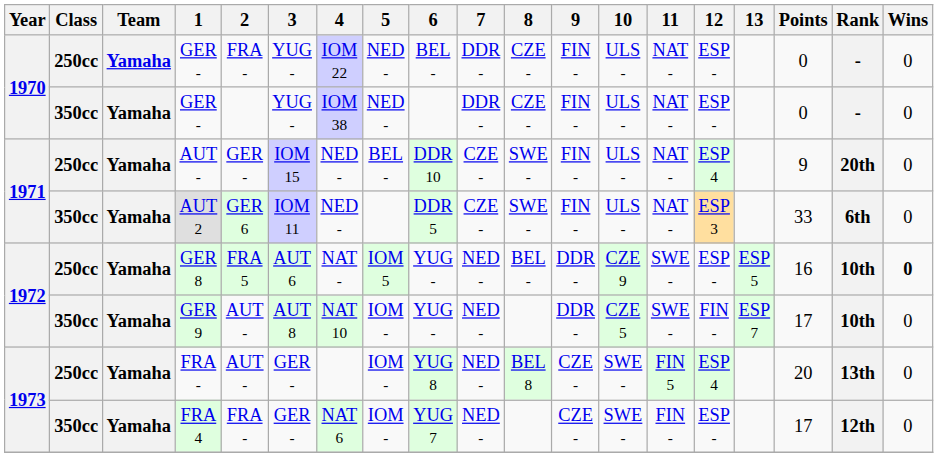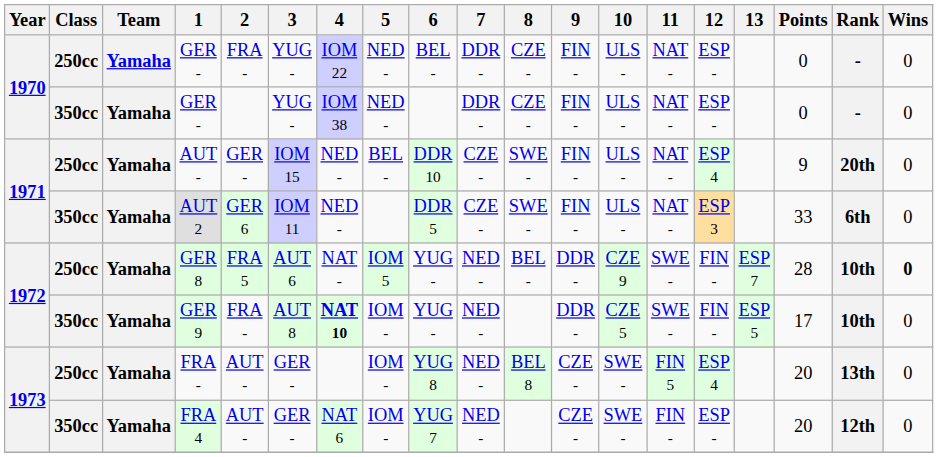 <table class="wikitable" style="text-align:center; font-size:95%">
 <tr>
 <th>Year</th>
 <th>Class</th>
 <th>Team</th>
 <th>1</th>
 <th>2</th>
 <th>3</th>
 <th>4</th>
 <th>5</th>
 <th>6</th>
 <th>7</th>
 <th>8</th>
 <th>9</th>
 <th>10</th>
 <th>11</th>
 <th>12</th>
 <th>13</th>
 <th>Points</th>
 <th>Rank</th>
 <th>Wins</th>
 </tr>
 <tr>
 <th rowspan=2><a href='#'>1970</a></th>
 <th>250cc</th>
 <th><a href='#'>Yamaha</a></th>
 <td><a href='#'>GER</a><br><small>-</small></td>
 <td><a href='#'>FRA</a><br><small>-</small></td>
 <td><a href='#'>YUG</a><br><small>-</small></td>
 <td style="background:#CFCFFF;"><a href='#'>IOM</a><br><small>22</small></td>
 <td><a href='#'>NED</a><br><small>-</small></td>
 <td><a href='#'>BEL</a><br><small>-</small></td>
 <td><a href='#'>DDR</a><br><small>-</small></td>
 <td><a href='#'>CZE</a><br><small>-</small></td>
 <td><a href='#'>FIN</a><br><small>-</small></td>
 <td><a href='#'>ULS</a><br><small>-</small></td>
 <td><a href='#'>NAT</a><br><small>-</small></td>
 <td><a href='#'>ESP</a><br><small>-</small></td>
 <td></td>
 <td>0</td>
 <th>-</th>
 <td>0</td>
 </tr>
 <tr>
 <th>350cc</th>
 <th>Yamaha</th>
 <td><a href='#'>GER</a><br><small>-</small></td>
 <td></td>
 <td><a href='#'>YUG</a><br><small>-</small></td>
 <td style="background:#CFCFFF;"><a href='#'>IOM</a><br><small>38</small></td>
 <td><a href='#'>NED</a><br><small>-</small></td>
 <td></td>
 <td><a href='#'>DDR</a><br><small>-</small></td>
 <td><a href='#'>CZE</a><br><small>-</small></td>
 <td><a href='#'>FIN</a><br><small>-</small></td>
 <td><a href='#'>ULS</a><br><small>-</small></td>
 <td><a href='#'>NAT</a><br><small>-</small></td>
 <td><a href='#'>ESP</a><br><small>-</small></td>
 <td></td>
 <td>0</td>
 <th>-</th>
 <td>0</td>
 </tr>
 <tr>
 <th rowspan=2><a href='#'>1971</a></th>
 <th>250cc</th>
 <th>Yamaha</th>
 <td><a href='#'>AUT</a><br><small>-</small></td>
 <td><a href='#'>GER</a><br><small>-</small></td>
 <td style="background:#CFCFFF;"><a href='#'>IOM</a><br><small>15</small></td>
 <td><a href='#'>NED</a><br><small>-</small></td>
 <td><a href='#'>BEL</a><br><small>-</small></td>
 <td style="background:#DFFFDF;"><a href='#'>DDR</a><br><small>10</small></td>
 <td><a href='#'>CZE</a><br><small>-</small></td>
 <td><a href='#'>SWE</a><br><small>-</small></td>
 <td><a href='#'>FIN</a><br><small>-</small></td>
 <td><a href='#'>ULS</a><br><small>-</small></td>
 <td><a href='#'>NAT</a><br><small>-</small></td>
 <td style="background:#DFFFDF;"><a href='#'>ESP</a><br><small>4</small></td>
 <td></td>
 <td>9</td>
 <th>20th</th>
 <td>0</td>
 </tr>
 <tr>
 <th>350cc</th>
 <th>Yamaha</th>
 <td style="background:#DFDFDF;"><a href='#'>AUT</a><br><small>2</small></td>
 <td style="background:#DFFFDF;"><a href='#'>GER</a><br><small>6</small></td>
 <td style="background:#CFCFFF;"><a href='#'>IOM</a><br><small>11</small></td>
 <td><a href='#'>NED</a><br><small>-</small></td>
 <td></td>
 <td style="background:#DFFFDF;"><a href='#'>DDR</a><br><small>5</small></td>
 <td><a href='#'>CZE</a><br><small>-</small></td>
 <td><a href='#'>SWE</a><br><small>-</small></td>
 <td><a href='#'>FIN</a><br><small>-</small></td>
 <td><a href='#'>ULS</a><br><small>-</small></td>
 <td><a href='#'>NAT</a><br><small>-</small></td>
 <td style="background:#FFDF9F;"><a href='#'>ESP</a><br><small>3</small></td>
 <td></td>
 <td>33</td>
 <th>6th</th>
 <td>0</td>
 </tr>
 <tr>
 <th rowspan=2><a href='#'>1972</a></th>
 <th>250cc</th>
 <th>Yamaha</th>
 <td style="background:#DFFFDF;"><a href='#'>GER</a><br><small>8</small></td>
 <td style="background:#DFFFDF;"><a href='#'>FRA</a><br><small>5</small></td>
 <td style="background:#DFFFDF;"><a href='#'>AUT</a><br><small>6</small></td>
 <td><a href='#'>NAT</a><br><small>-</small></td>
 <td style="background:#DFFFDF;"><a href='#'>IOM</a><br><small>5</small></td>
 <td><a href='#'>YUG</a><br><small>-</small></td>
 <td><a href='#'>NED</a><br><small>-</small></td>
 <td><a href='#'>BEL</a><br><small>-</small></td>
 <td><a href='#'>DDR</a><br><small>-</small></td>
 <td style="background:#DFFFDF;"><a href='#'>CZE</a><br><small>9</small></td>
 <td><a href='#'>SWE</a><br><small>-</small></td>
-<td><a href='#'>ESP</a><br><small>-</small></td>
-<td style="background:#DFFFDF;"><a href='#'>ESP</a><br><small>5</small></td>
-<td>16</td>
+<td><a href='#'>FIN</a><br><small>-</small></td>
+<td style="background:#DFFFDF;"><a href='#'>ESP</a><br><small>7</small></td>
+<td>28</td>
 <th>10th</th>
 <td><strong>0</strong></td>
 </tr>
 <tr>
 <th>350cc</th>
 <th>Yamaha</th>
 <td style="background:#DFFFDF;"><a href='#'>GER</a><br><small>9</small></td>
-<td><a href='#'>AUT</a><br><small>-</small></td>
+<td><a href='#'>FRA</a><br><small>-</small></td>
 <td style="background:#DFFFDF;"><a href='#'>AUT</a><br><small>8</small></td>
-<td style="background:#DFFFDF;"><a href='#'>NAT</a><br><small>10</small></td>
+<td style="background:#DFFFDF;"><strong><a href='#'>NAT</a><br><small>10</small></strong></td>
 <td><a href='#'>IOM</a><br><small>-</small></td>
 <td><a href='#'>YUG</a><br><small>-</small></td>
 <td><a href='#'>NED</a><br><small>-</small></td>
 <td></td>
 <td><a href='#'>DDR</a><br><small>-</small></td>
 <td style="background:#DFFFDF;"><a href='#'>CZE</a><br><small>5</small></td>
 <td><a href='#'>SWE</a><br><small>-</small></td>
 <td><a href='#'>FIN</a><br><small>-</small></td>
-<td style="background:#DFFFDF;"><a href='#'>ESP</a><br><small>7</small></td>
+<td style="background:#DFFFDF;"><a href='#'>ESP</a><br><small>5</small></td>
 <td>17</td>
 <th>10th</th>
 <td>0</td>
 </tr>
 <tr>
 <th rowspan=2><a href='#'>1973</a></th>
 <th>250cc</th>
 <th>Yamaha</th>
 <td><a href='#'>FRA</a><br><small>-</small></td>
 <td><a href='#'>AUT</a><br><small>-</small></td>
 <td><a href='#'>GER</a><br><small>-</small></td>
 <td></td>
 <td><a href='#'>IOM</a><br><small>-</small></td>
 <td style="background:#DFFFDF;"><a href='#'>YUG</a><br><small>8</small></td>
 <td><a href='#'>NED</a><br><small>-</small></td>
 <td style="background:#DFFFDF;"><a href='#'>BEL</a><br><small>8</small></td>
 <td><a href='#'>CZE</a><br><small>-</small></td>
 <td><a href='#'>SWE</a><br><small>-</small></td>
 <td style="background:#DFFFDF;"><a href='#'>FIN</a><br><small>5</small></td>
 <td style="background:#DFFFDF;"><a href='#'>ESP</a><br><small>4</small></td>
 <td></td>
 <td>20</td>
 <th>13th</th>
 <td>0</td>
 </tr>
 <tr>
 <th>350cc</th>
 <th>Yamaha</th>
 <td style="background:#DFFFDF;"><a href='#'>FRA</a><br><small>4</small></td>
-<td><a href='#'>FRA</a><br><small>-</small></td>
+<td><a href='#'>AUT</a><br><small>-</small></td>
 <td><a href='#'>GER</a><br><small>-</small></td>
 <td style="background:#DFFFDF;"><a href='#'>NAT</a><br><small>6</small></td>
 <td><a href='#'>IOM</a><br><small>-</small></td>
 <td style="background:#DFFFDF;"><a href='#'>YUG</a><br><small>7</small></td>
 <td><a href='#'>NED</a><br><small>-</small></td>
 <td></td>
 <td><a href='#'>CZE</a><br><small>-</small></td>
 <td><a href='#'>SWE</a><br><small>-</small></td>
 <td><a href='#'>FIN</a><br><small>-</small></td>
 <td><a href='#'>ESP</a><br><small>-</small></td>
 <td></td>
-<td>17</td>
+<td>20</td>
 <th>12th</th>
 <td>0</td>
 </tr>
 <tr>
 </tr>
 </table>
